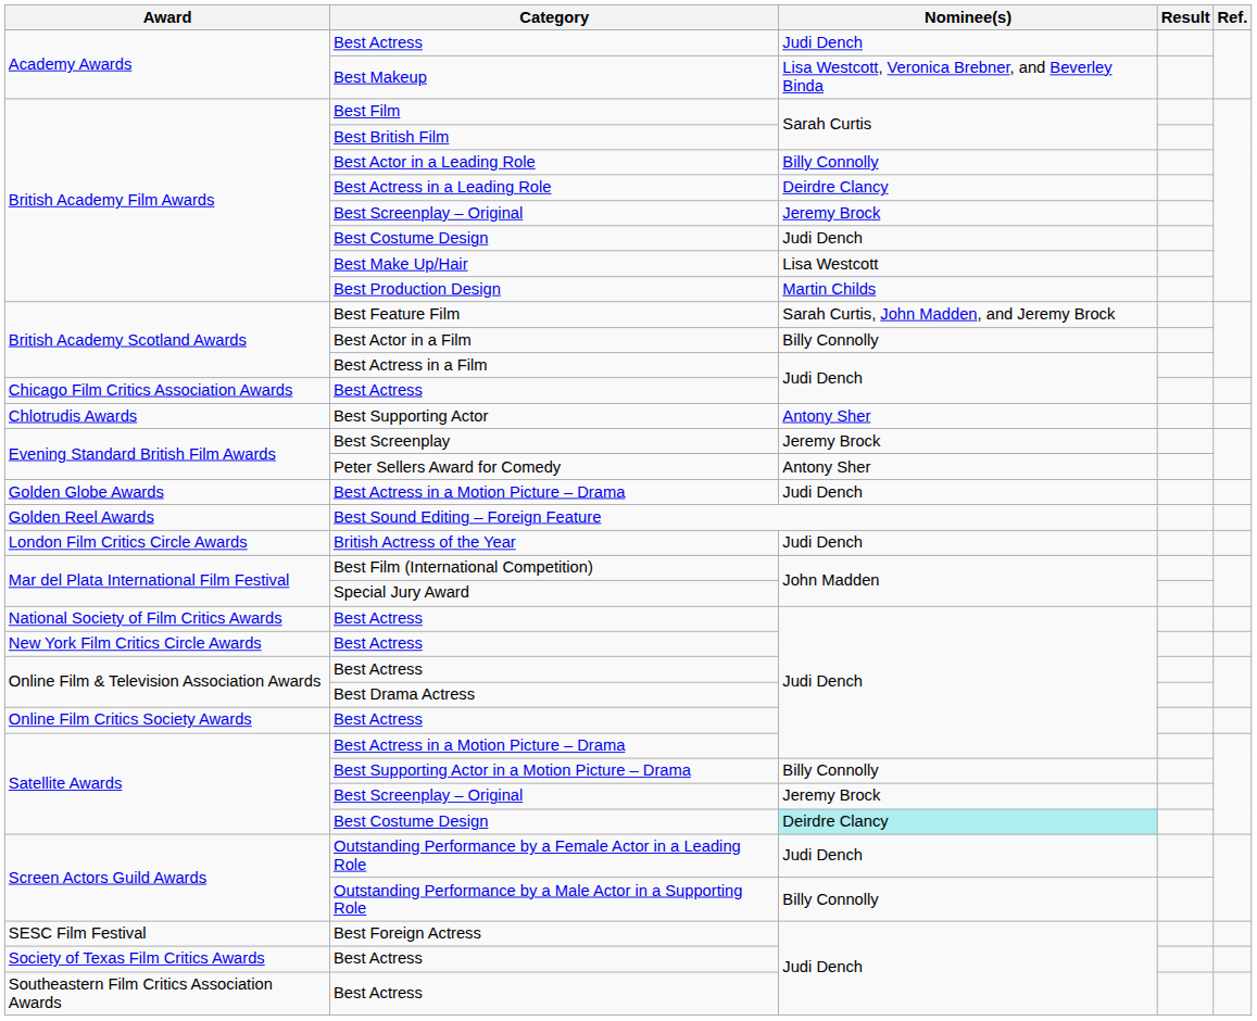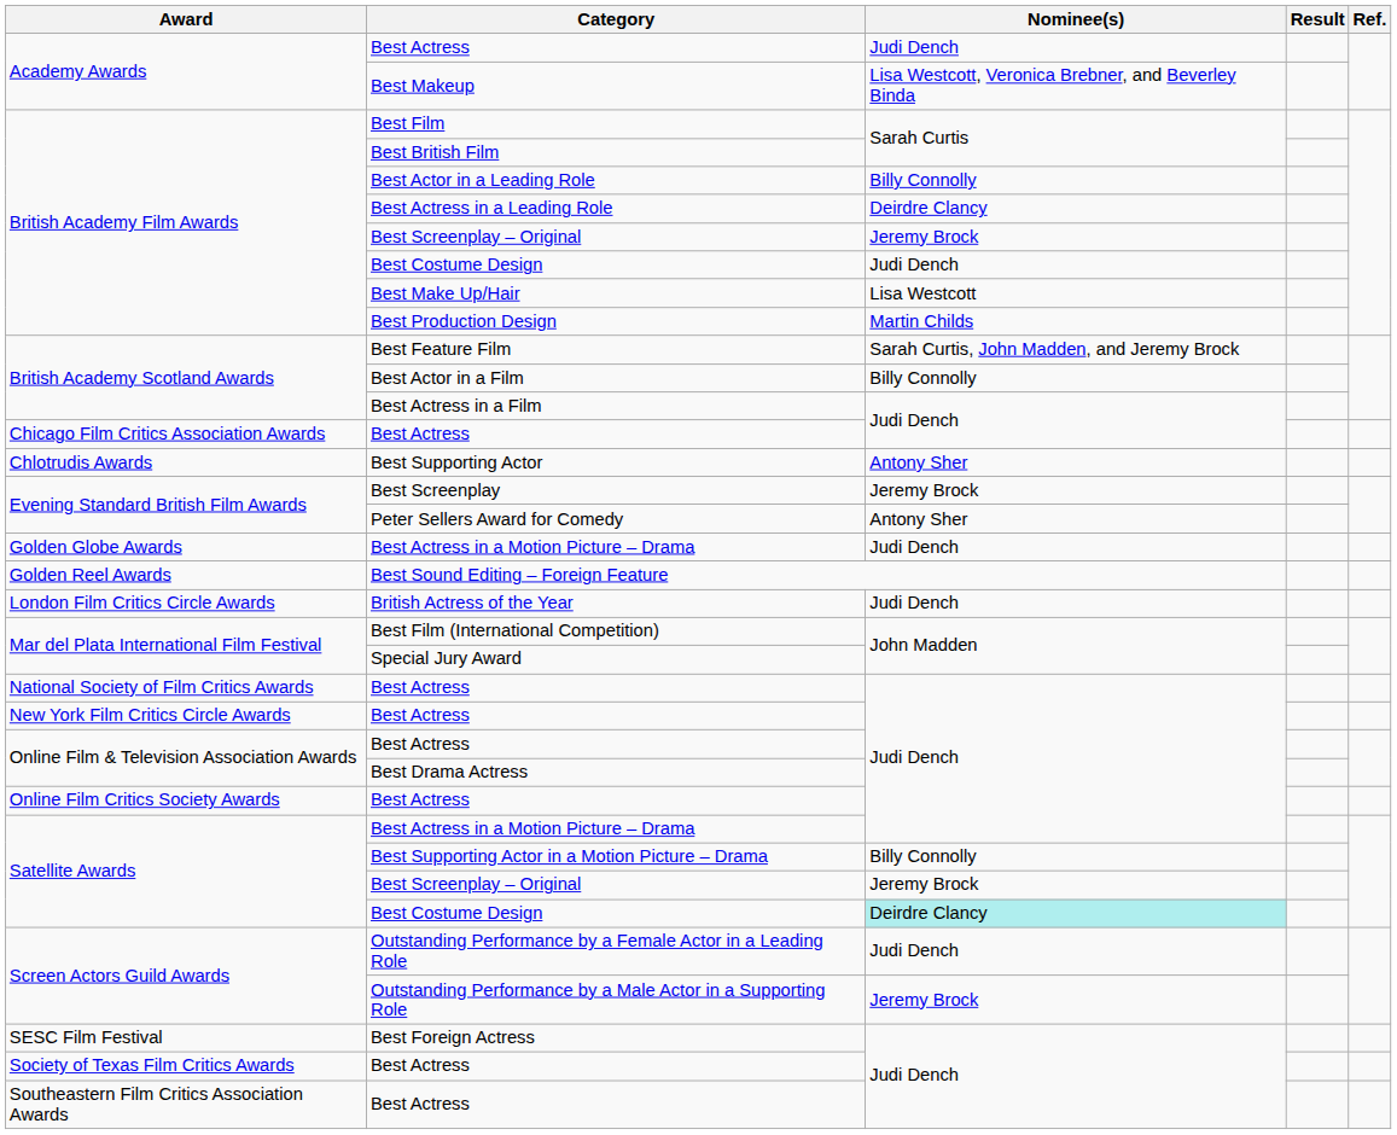 <table class="wikitable plainrowheaders">
 <tr>
 <th>Award</th>
 <th>Category</th>
 <th>Nominee(s)</th>
 <th>Result</th>
 <th>Ref.</th>
 </tr>
 <tr>
 <td rowspan="2"><a href='#'>Academy Awards</a></td>
 <td><a href='#'>Best Actress</a></td>
 <td><a href='#'>Judi Dench</a></td>
 <td></td>
 <td align="center" rowspan="2"></td>
 </tr>
 <tr>
 <td><a href='#'>Best Makeup</a></td>
 <td><a href='#'>Lisa Westcott</a>, <a href='#'>Veronica Brebner</a>, and <a href='#'>Beverley Binda</a></td>
 <td></td>
 </tr>
 <tr>
 <td rowspan="8"><a href='#'>British Academy Film Awards</a></td>
 <td><a href='#'>Best Film</a></td>
 <td rowspan="2">Sarah Curtis</td>
 <td></td>
 <td align="center" rowspan="8"></td>
 </tr>
 <tr>
 <td><a href='#'>Best British Film</a></td>
 <td></td>
 </tr>
 <tr>
 <td><a href='#'>Best Actor in a Leading Role</a></td>
 <td><a href='#'>Billy Connolly</a></td>
 <td></td>
 </tr>
 <tr>
 <td><a href='#'>Best Actress in a Leading Role</a></td>
 <td><a href='#'>Deirdre Clancy</a></td>
 <td></td>
 </tr>
 <tr>
 <td><a href='#'>Best Screenplay – Original</a></td>
 <td><a href='#'>Jeremy Brock</a></td>
 <td></td>
 </tr>
 <tr>
 <td><a href='#'>Best Costume Design</a></td>
 <td>Judi Dench</td>
 <td></td>
 </tr>
 <tr>
 <td><a href='#'>Best Make Up/Hair</a></td>
 <td>Lisa Westcott</td>
 <td></td>
 </tr>
 <tr>
 <td><a href='#'>Best Production Design</a></td>
 <td><a href='#'>Martin Childs</a></td>
 <td></td>
 </tr>
 <tr>
 <td rowspan="3"><a href='#'>British Academy Scotland Awards</a></td>
 <td>Best Feature Film</td>
 <td>Sarah Curtis, <a href='#'>John Madden</a>, and Jeremy Brock</td>
 <td></td>
 <td align="center" rowspan="3"></td>
 </tr>
 <tr>
 <td>Best Actor in a Film</td>
 <td>Billy Connolly</td>
 <td></td>
 </tr>
 <tr>
 <td>Best Actress in a Film</td>
 <td rowspan="2">Judi Dench</td>
 <td></td>
 </tr>
 <tr>
 <td><a href='#'>Chicago Film Critics Association Awards</a></td>
 <td><a href='#'>Best Actress</a></td>
 <td></td>
 <td align="center"></td>
 </tr>
 <tr>
 <td><a href='#'>Chlotrudis Awards</a></td>
 <td>Best Supporting Actor</td>
 <td><a href='#'>Antony Sher</a></td>
 <td></td>
 <td align="center"></td>
 </tr>
 <tr>
 <td rowspan="2"><a href='#'>Evening Standard British Film Awards</a></td>
 <td>Best Screenplay</td>
 <td>Jeremy Brock</td>
 <td></td>
 <td align="center" rowspan="2"></td>
 </tr>
 <tr>
 <td>Peter Sellers Award for Comedy</td>
 <td>Antony Sher</td>
 <td></td>
 </tr>
 <tr>
 <td><a href='#'>Golden Globe Awards</a></td>
 <td><a href='#'>Best Actress in a Motion Picture – Drama</a></td>
 <td>Judi Dench</td>
 <td></td>
 <td align="center"></td>
 </tr>
 <tr>
 <td><a href='#'>Golden Reel Awards</a></td>
 <td colspan="2"><a href='#'>Best Sound Editing – Foreign Feature</a></td>
 <td></td>
 <td align="center"></td>
 </tr>
 <tr>
 <td><a href='#'>London Film Critics Circle Awards</a></td>
 <td><a href='#'>British Actress of the Year</a></td>
 <td>Judi Dench</td>
 <td></td>
 <td align="center"></td>
 </tr>
 <tr>
 <td rowspan="2"><a href='#'>Mar del Plata International Film Festival</a></td>
 <td>Best Film (International Competition)</td>
 <td rowspan="2">John Madden</td>
 <td></td>
 <td align="center" rowspan="2"></td>
 </tr>
 <tr>
 <td>Special Jury Award</td>
 <td></td>
 </tr>
 <tr>
 <td><a href='#'>National Society of Film Critics Awards</a></td>
 <td><a href='#'>Best Actress</a></td>
 <td rowspan="6">Judi Dench</td>
 <td></td>
 <td align="center"></td>
 </tr>
 <tr>
 <td><a href='#'>New York Film Critics Circle Awards</a></td>
 <td><a href='#'>Best Actress</a></td>
 <td></td>
 <td align="center"></td>
 </tr>
 <tr>
 <td rowspan="2">Online Film & Television Association Awards</td>
 <td>Best Actress</td>
 <td></td>
 <td align="center" rowspan="2"></td>
 </tr>
 <tr>
 <td>Best Drama Actress</td>
 <td></td>
 </tr>
 <tr>
 <td><a href='#'>Online Film Critics Society Awards</a></td>
 <td><a href='#'>Best Actress</a></td>
 <td></td>
 <td align="center"></td>
 </tr>
 <tr>
 <td rowspan="4"><a href='#'>Satellite Awards</a></td>
 <td><a href='#'>Best Actress in a Motion Picture – Drama</a></td>
 <td></td>
 <td align="center" rowspan="4"></td>
 </tr>
 <tr>
 <td><a href='#'>Best Supporting Actor in a Motion Picture – Drama</a></td>
 <td>Billy Connolly</td>
 <td></td>
 </tr>
 <tr>
 <td><a href='#'>Best Screenplay – Original</a></td>
 <td>Jeremy Brock</td>
 <td></td>
 </tr>
 <tr>
 <td><a href='#'>Best Costume Design</a></td>
 <td style="background: paleturquoise;">Deirdre Clancy</td>
 <td></td>
 </tr>
 <tr>
 <td rowspan="2"><a href='#'>Screen Actors Guild Awards</a></td>
 <td><a href='#'>Outstanding Performance by a Female Actor in a Leading Role</a></td>
 <td>Judi Dench</td>
 <td></td>
 <td align="center" rowspan="2"></td>
 </tr>
 <tr>
 <td><a href='#'>Outstanding Performance by a Male Actor in a Supporting Role</a></td>
-<td>Billy Connolly</td>
+<td><a href='#'>Jeremy Brock</a></td>
 <td></td>
 </tr>
 <tr>
 <td>SESC Film Festival</td>
 <td>Best Foreign Actress</td>
 <td rowspan="3">Judi Dench</td>
 <td></td>
 <td align="center"></td>
 </tr>
 <tr>
 <td><a href='#'>Society of Texas Film Critics Awards</a></td>
 <td>Best Actress</td>
 <td></td>
 <td align="center"></td>
 </tr>
 <tr>
 <td>Southeastern Film Critics Association Awards</td>
 <td>Best Actress</td>
 <td></td>
 <td align="center"></td>
 </tr>
 </table>
